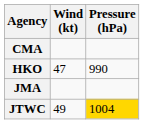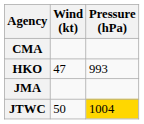 <table class="wikitable floatleft">
 <tr>
 <th>Agency</th>
 <th>Wind<br>(kt)</th>
 <th>Pressure<br>(hPa)</th>
 </tr>
 <tr>
 <th>CMA</th>
 <td></td>
 <td></td>
 </tr>
 <tr>
 <th>HKO</th>
 <td>47</td>
-<td>990</td>
+<td>993</td>
 </tr>
 <tr>
 <th>JMA</th>
 <td></td>
 <td></td>
 </tr>
 <tr>
 <th>JTWC</th>
-<td>49</td>
+<td>50</td>
 <td style="background: gold;">1004</td>
 </tr>
 </table>
